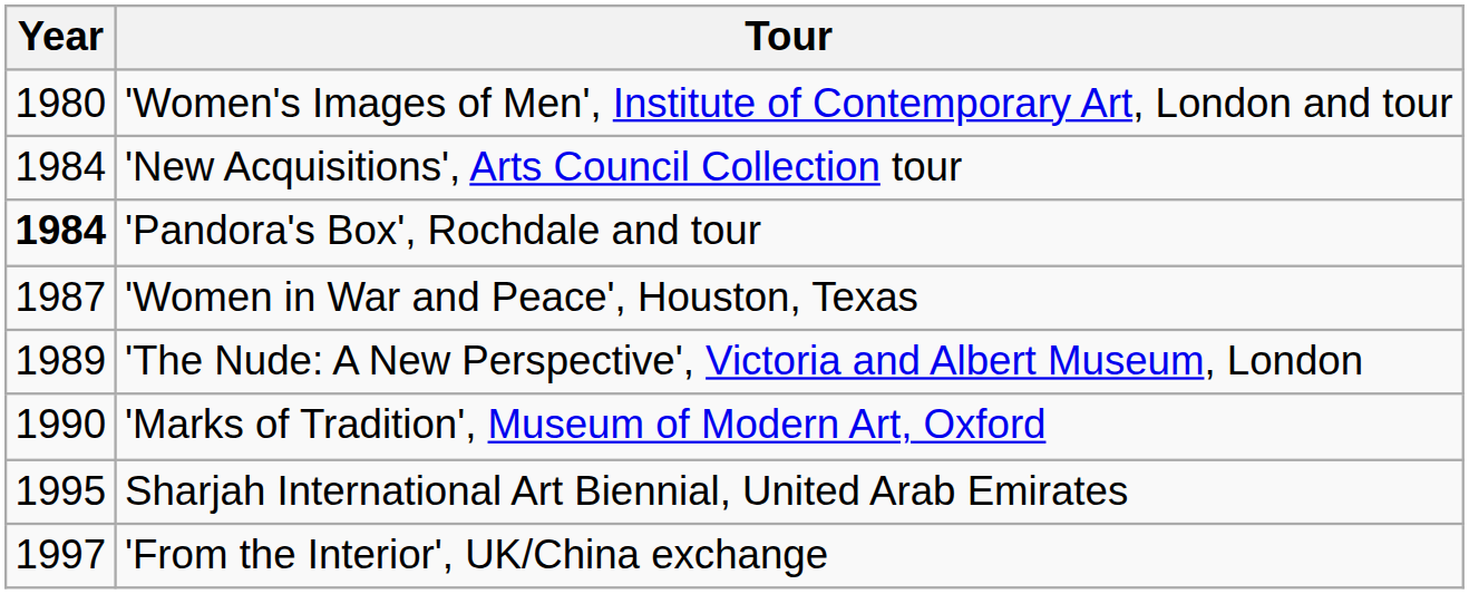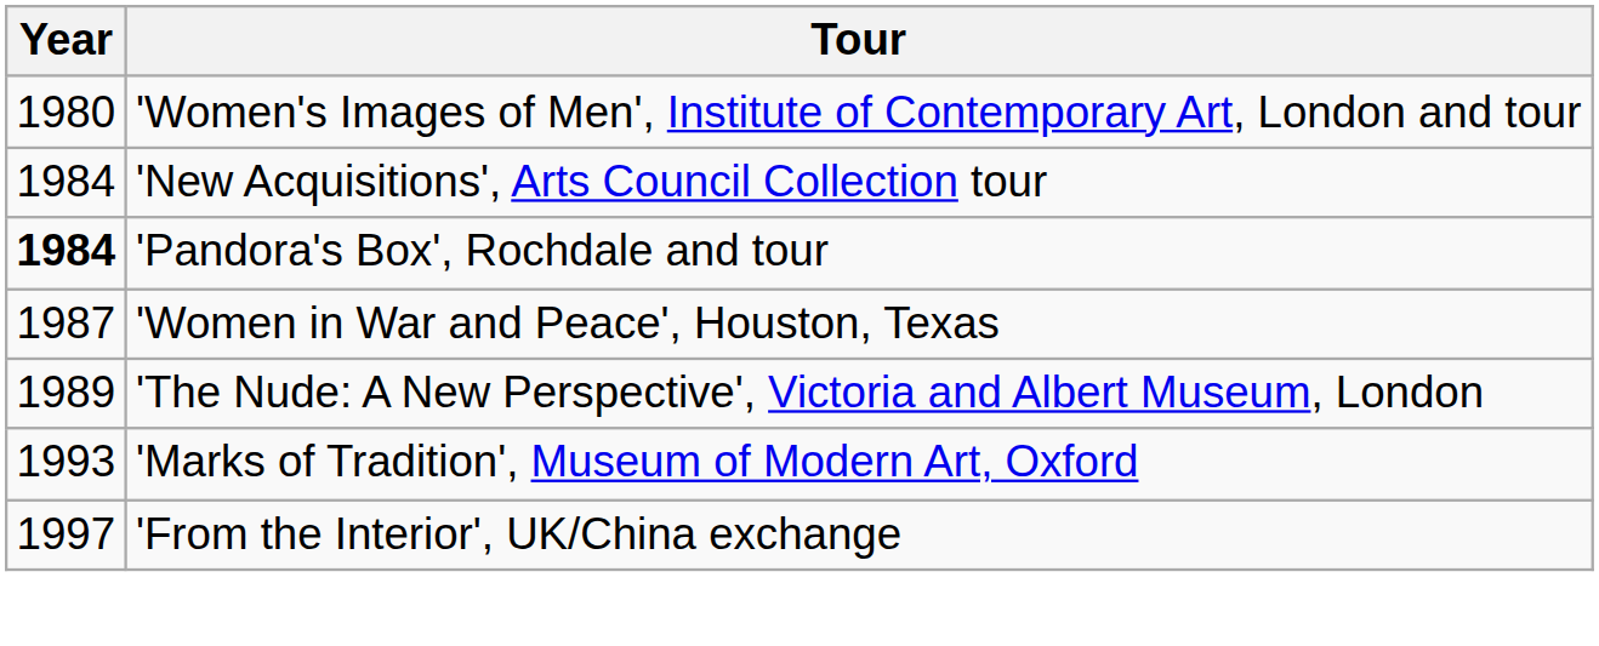 <table class="wikitable">
 <tr>
 <th>Year</th>
 <th>Tour</th>
 </tr>
 <tr>
 <td>1980</td>
 <td>'Women's Images of Men', <a href='#'>Institute of Contemporary Art</a>, London and tour</td>
 </tr>
 <tr>
 <td>1984</td>
 <td>'New Acquisitions', <a href='#'>Arts Council Collection</a> tour</td>
 </tr>
 <tr>
 <td><strong>1984</strong></td>
 <td>'Pandora's Box', Rochdale and tour</td>
 </tr>
 <tr>
 <td>1987</td>
 <td>'Women in War and Peace', Houston, Texas</td>
 </tr>
 <tr>
 <td>1989</td>
 <td>'The Nude: A New Perspective', <a href='#'>Victoria and Albert Museum</a>, London</td>
 </tr>
 <tr>
-<td>1990</td>
+<td>1993</td>
 <td>'Marks of Tradition', <a href='#'>Museum of Modern Art, Oxford</a></td>
-</tr>
-<tr>
-<td>1995</td>
-<td>Sharjah International Art Biennial, United Arab Emirates</td>
 </tr>
 <tr>
 <td>1997</td>
 <td>'From the Interior', UK/China exchange</td>
 </tr>
 </table>
